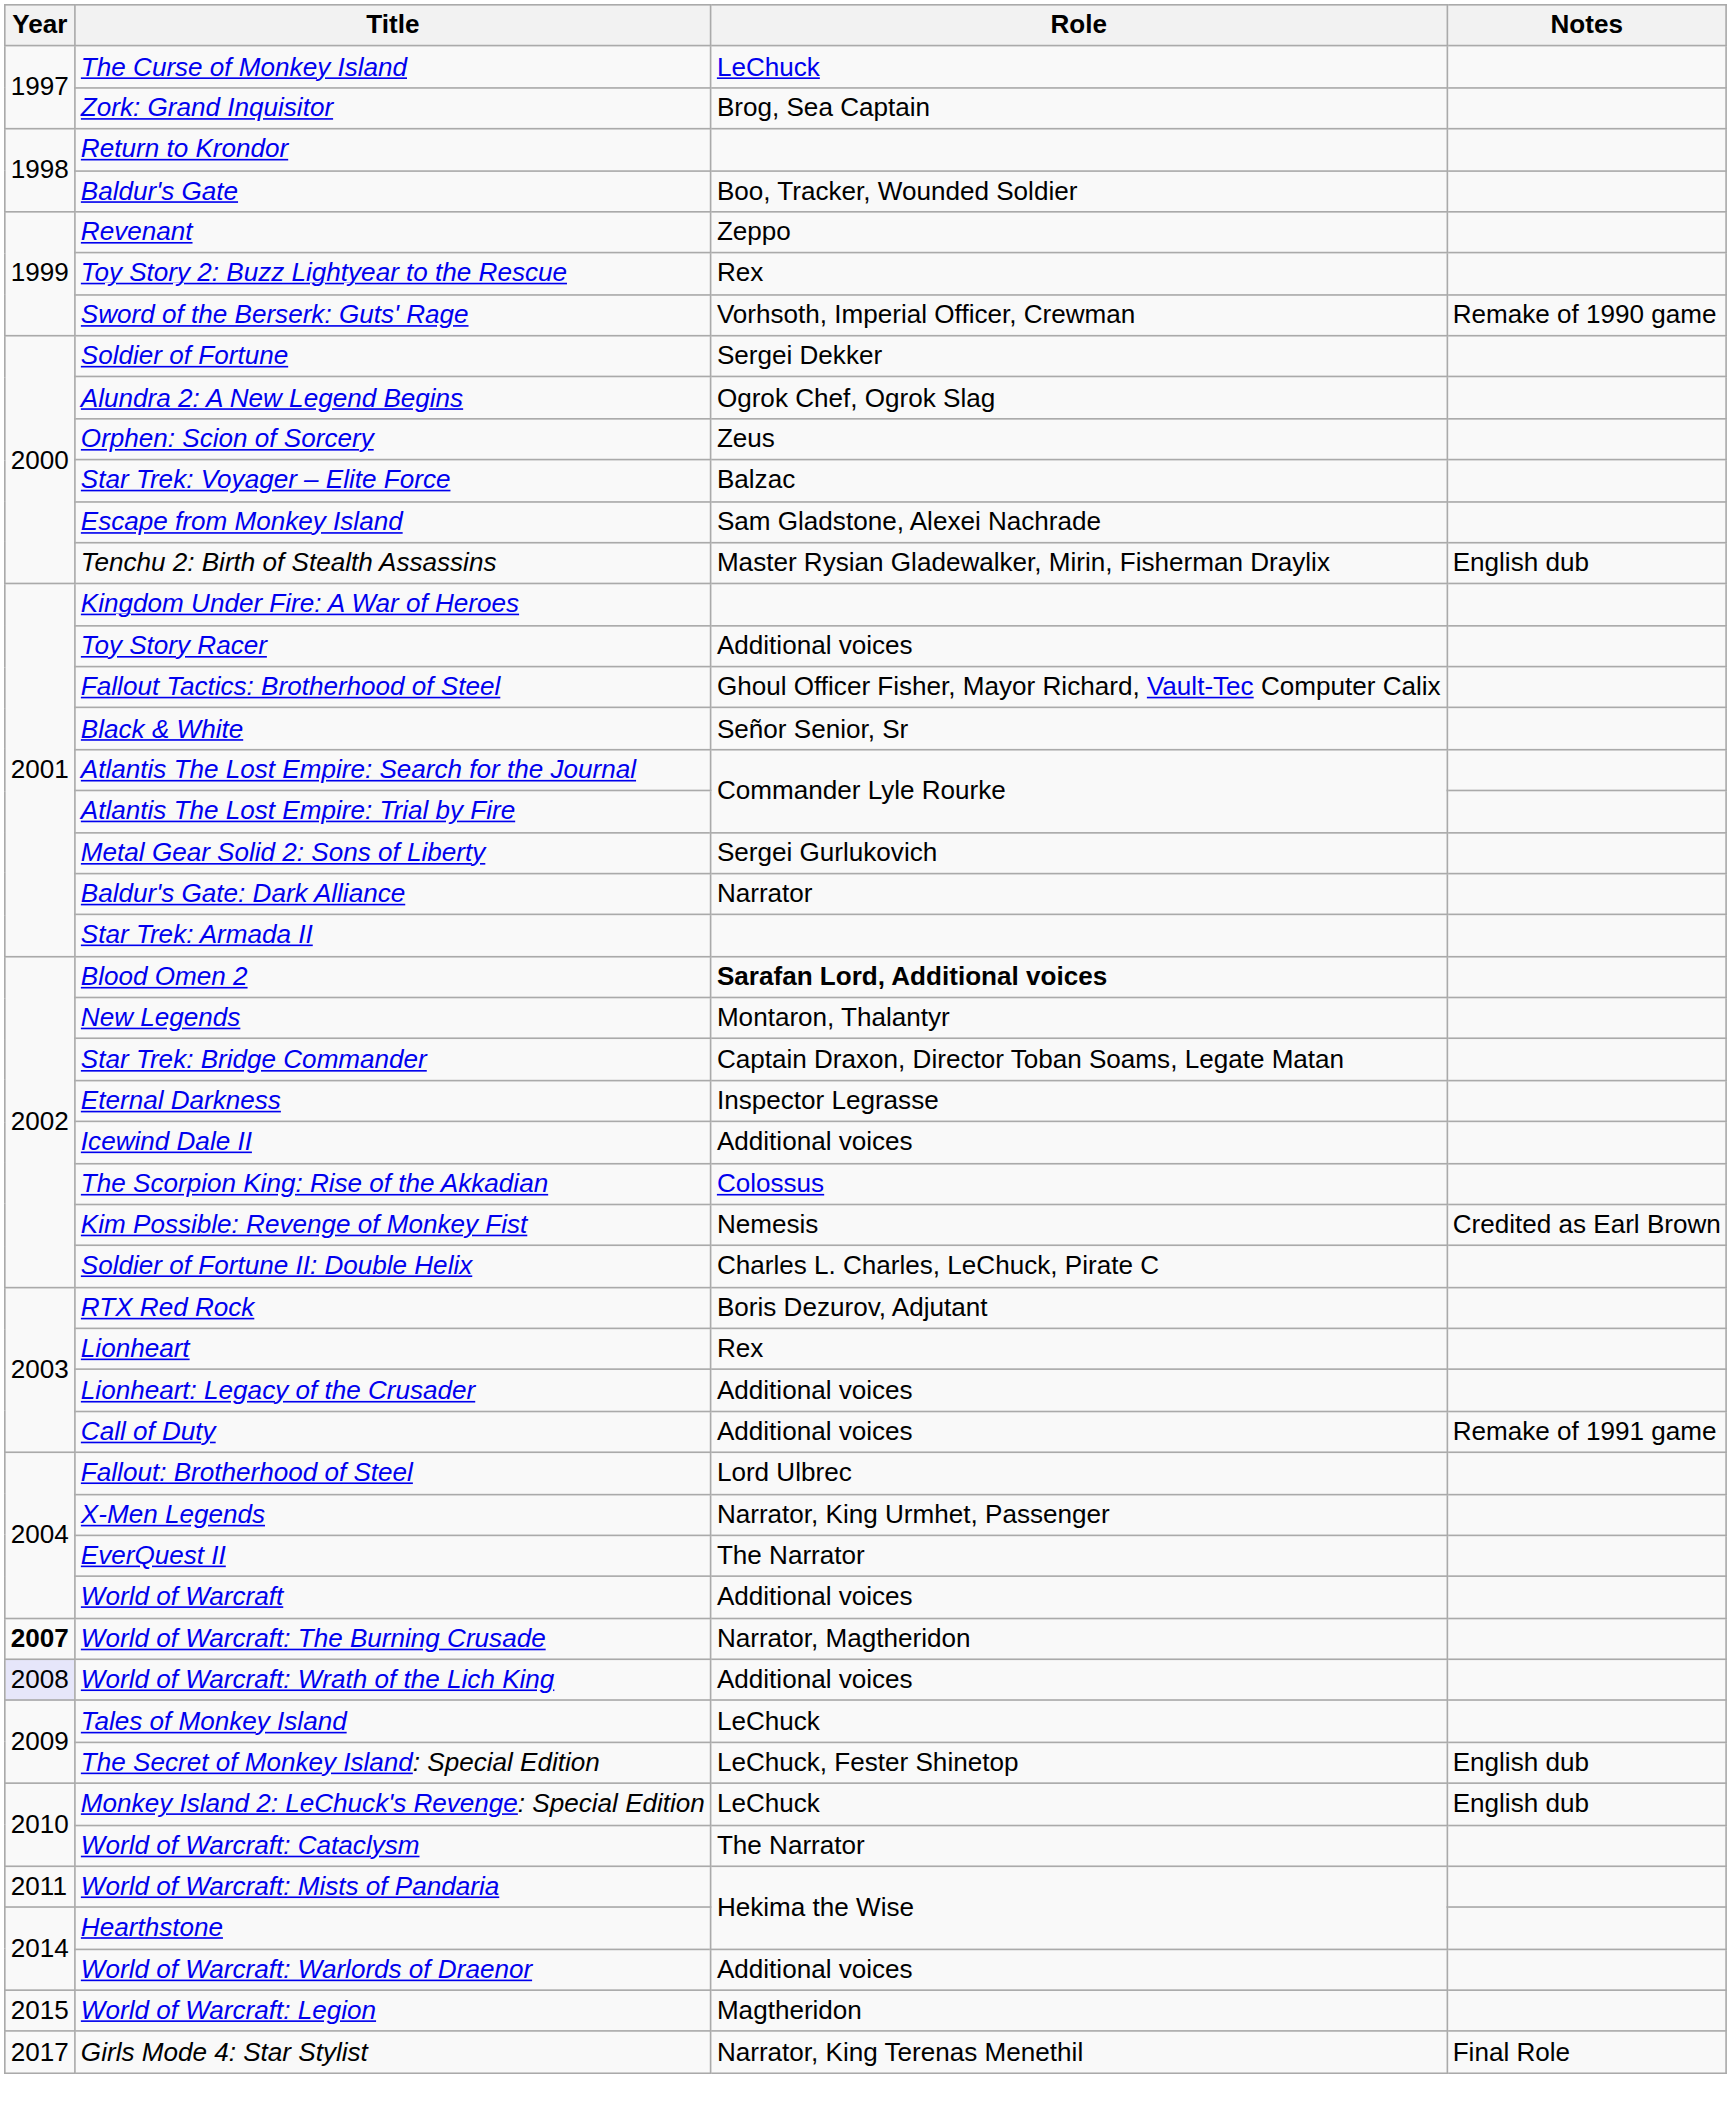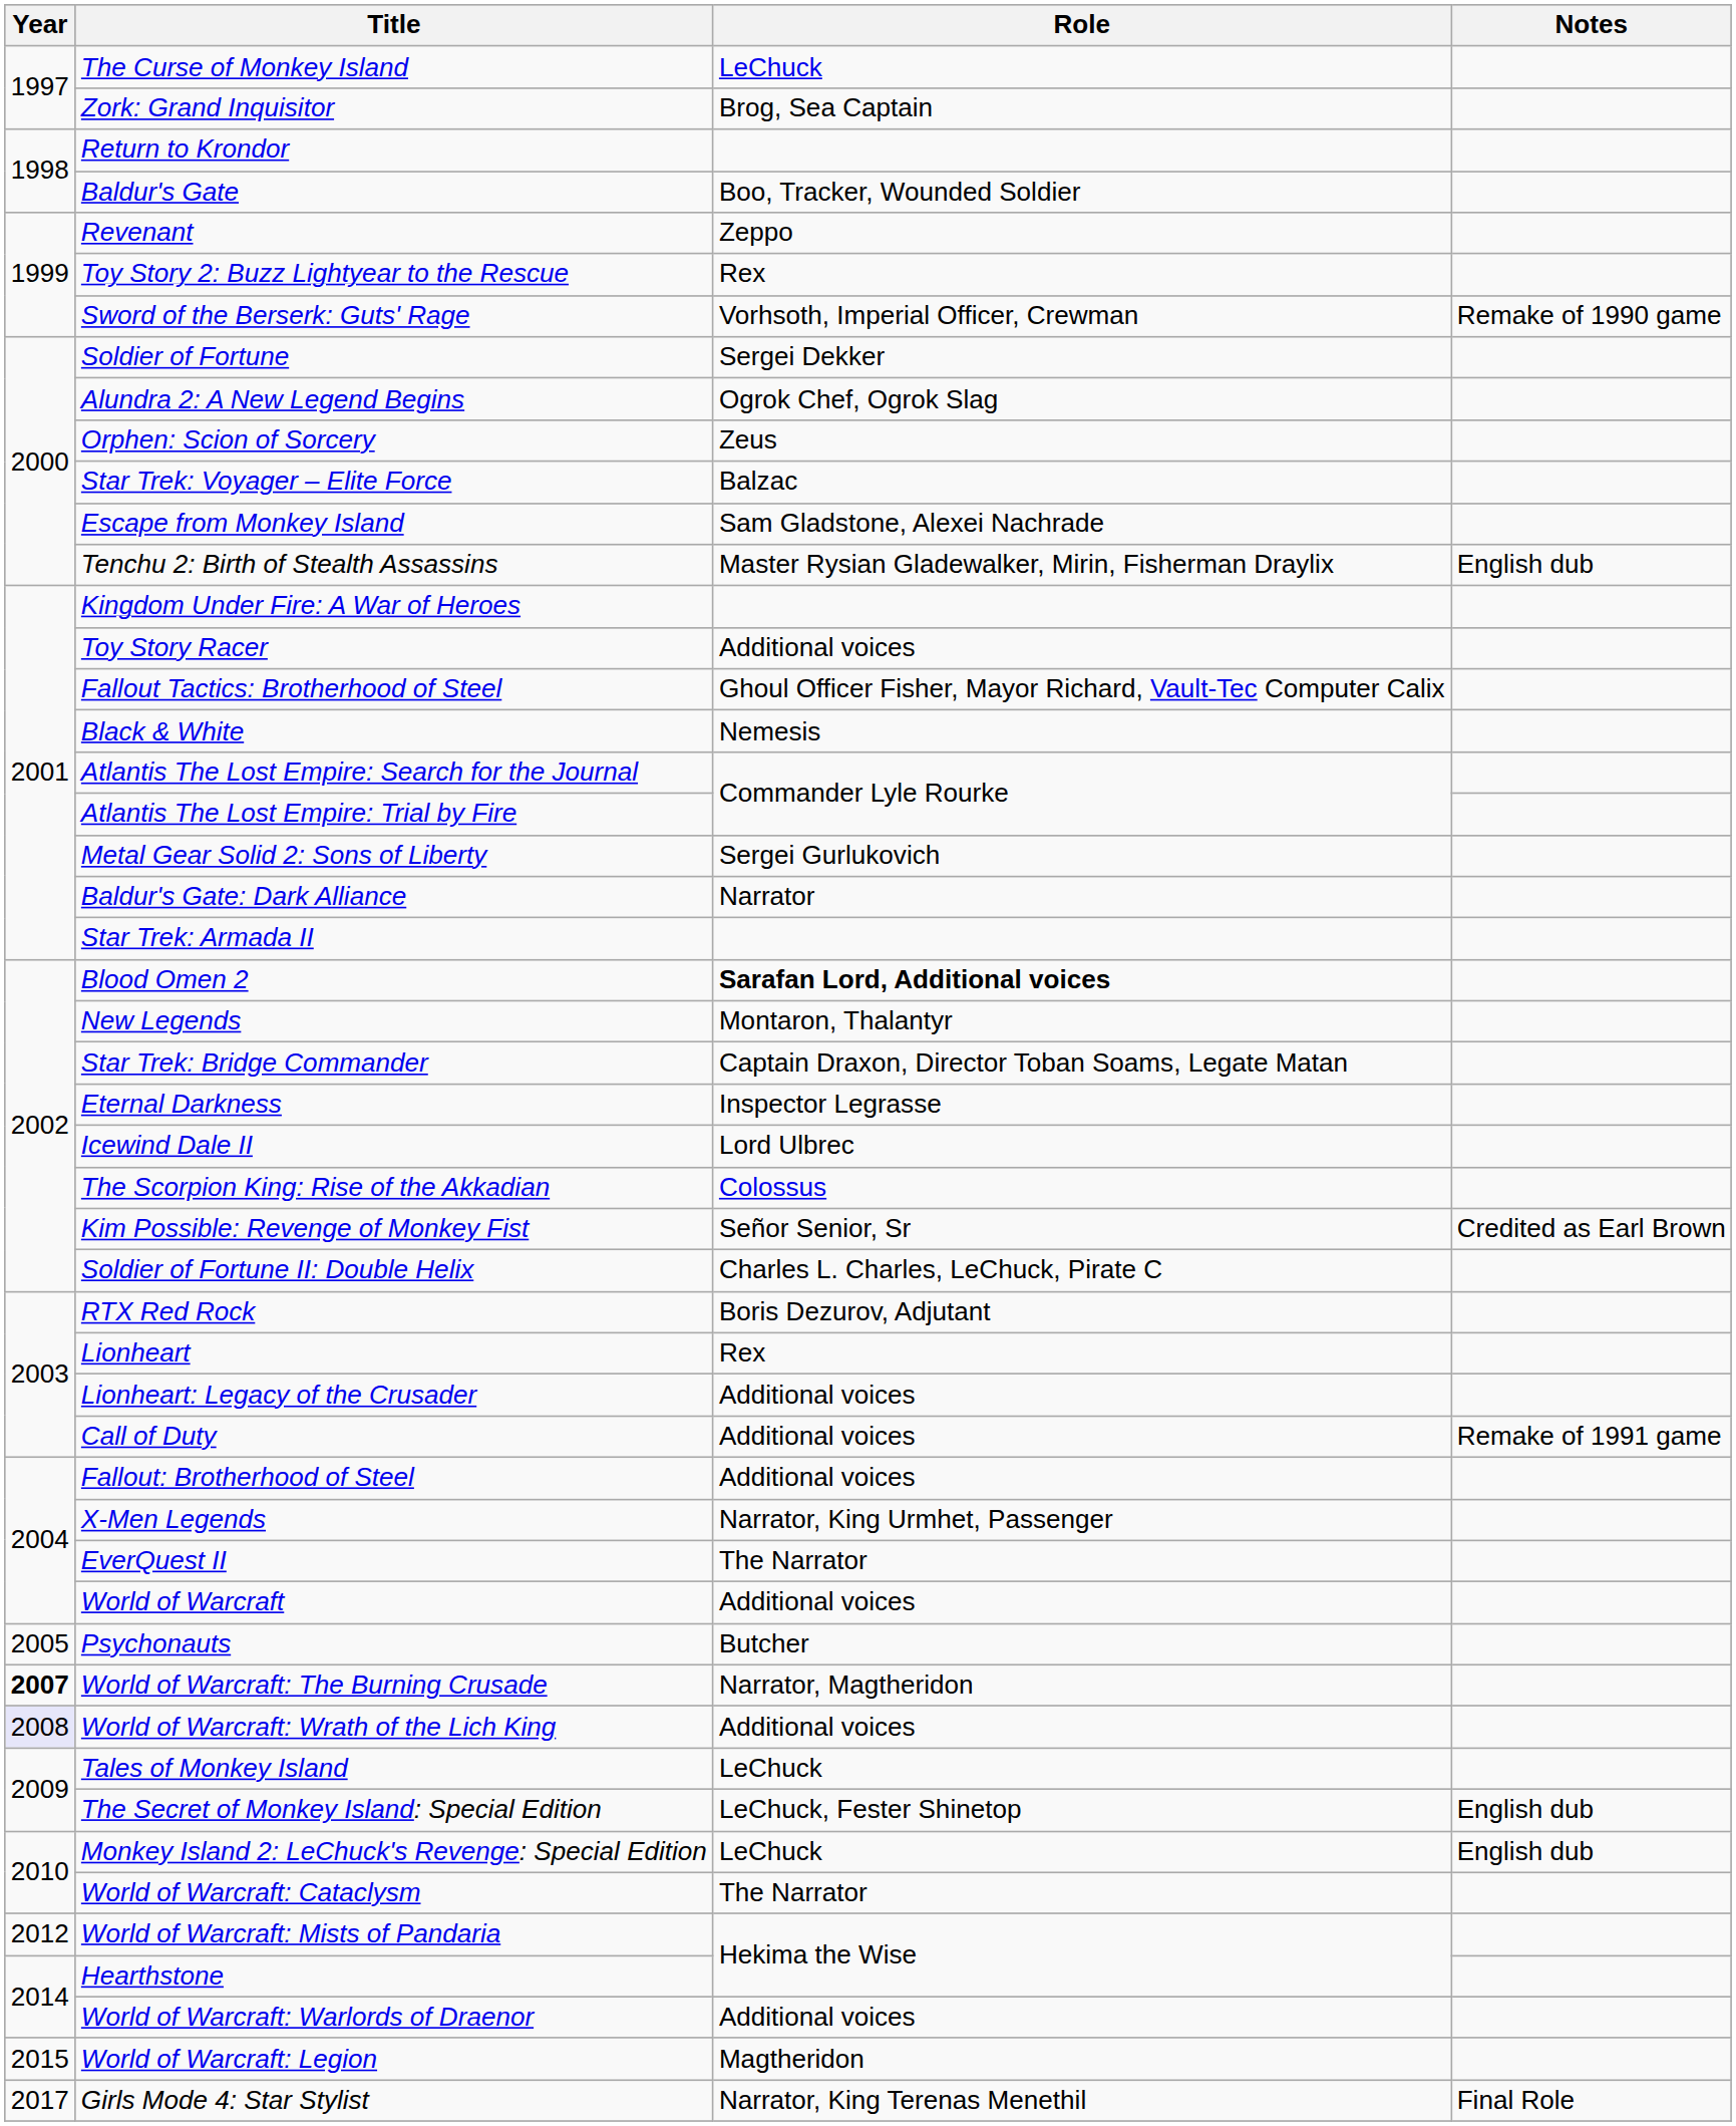 <table class="wikitable sortable">
 <tr>
 <th>Year</th>
 <th>Title</th>
 <th>Role</th>
 <th>Notes</th>
 </tr>
 <tr>
 <td rowspan=2>1997</td>
 <td><em><a href='#'>The Curse of Monkey Island</a></em></td>
 <td><a href='#'>LeChuck</a></td>
 <td></td>
 </tr>
 <tr>
 <td><em><a href='#'>Zork: Grand Inquisitor</a></em></td>
 <td>Brog, Sea Captain</td>
 <td></td>
 </tr>
 <tr>
 <td rowspan=2>1998</td>
 <td><em><a href='#'>Return to Krondor</a></em></td>
 <td></td>
 <td></td>
 </tr>
 <tr>
 <td><em><a href='#'>Baldur's Gate</a></em></td>
 <td>Boo, Tracker, Wounded Soldier</td>
 <td></td>
 </tr>
 <tr>
 <td rowspan=3>1999</td>
 <td><em><a href='#'>Revenant</a></em></td>
 <td>Zeppo</td>
 <td></td>
 </tr>
 <tr>
 <td><em><a href='#'>Toy Story 2: Buzz Lightyear to the Rescue</a></em></td>
 <td>Rex</td>
 <td></td>
 </tr>
 <tr>
 <td><em><a href='#'>Sword of the Berserk: Guts' Rage</a></em></td>
 <td>Vorhsoth, Imperial Officer, Crewman</td>
 <td>Remake of 1990 game</td>
 </tr>
 <tr>
 <td rowspan=6>2000</td>
 <td><em><a href='#'>Soldier of Fortune</a> </em></td>
 <td>Sergei Dekker</td>
 <td></td>
 </tr>
 <tr>
 <td><em><a href='#'>Alundra 2: A New Legend Begins</a></em></td>
 <td>Ogrok Chef, Ogrok Slag</td>
 <td></td>
 </tr>
 <tr>
 <td><em><a href='#'>Orphen: Scion of Sorcery</a></em></td>
 <td>Zeus</td>
 <td></td>
 </tr>
 <tr>
 <td><em><a href='#'>Star Trek: Voyager – Elite Force</a></em></td>
 <td>Balzac</td>
 <td></td>
 </tr>
 <tr>
 <td><em><a href='#'>Escape from Monkey Island</a></em></td>
 <td>Sam Gladstone, Alexei Nachrade</td>
 <td></td>
 </tr>
 <tr>
 <td><em>Tenchu 2: Birth of Stealth Assassins</em></td>
 <td>Master Rysian Gladewalker, Mirin, Fisherman Draylix</td>
 <td>English dub</td>
 </tr>
 <tr>
 <td rowspan=9>2001</td>
 <td><em><a href='#'>Kingdom Under Fire: A War of Heroes</a></em></td>
 <td></td>
 <td></td>
 </tr>
 <tr>
 <td><em><a href='#'>Toy Story Racer</a></em></td>
 <td>Additional voices</td>
 <td></td>
 </tr>
 <tr>
 <td><em><a href='#'>Fallout Tactics: Brotherhood of Steel</a></em></td>
 <td>Ghoul Officer Fisher, Mayor Richard, <a href='#'>Vault-Tec</a> Computer Calix</td>
 <td></td>
 </tr>
 <tr>
 <td><em><a href='#'>Black & White</a></em></td>
-<td>Señor Senior, Sr</td>
+<td>Nemesis</td>
 <td></td>
 </tr>
 <tr>
 <td><em><a href='#'>Atlantis The Lost Empire: Search for the Journal</a></em></td>
 <td rowspan=2>Commander Lyle Rourke</td>
 <td></td>
 </tr>
 <tr>
 <td><em><a href='#'>Atlantis The Lost Empire: Trial by Fire</a></em></td>
 <td></td>
 </tr>
 <tr>
 <td><em><a href='#'>Metal Gear Solid 2: Sons of Liberty</a></em></td>
 <td>Sergei Gurlukovich</td>
 <td></td>
 </tr>
 <tr>
 <td><em><a href='#'>Baldur's Gate: Dark Alliance</a></em></td>
 <td>Narrator</td>
 <td></td>
 </tr>
 <tr>
 <td><em><a href='#'>Star Trek: Armada II</a></em></td>
 <td></td>
 <td></td>
 </tr>
 <tr>
 <td rowspan=8>2002</td>
 <td><em><a href='#'>Blood Omen 2</a></em></td>
 <td><strong>Sarafan Lord, Additional voices</strong></td>
 <td></td>
 </tr>
 <tr>
 <td><em><a href='#'>New Legends</a></em></td>
 <td>Montaron, Thalantyr</td>
 <td></td>
 </tr>
 <tr>
 <td><em><a href='#'>Star Trek: Bridge Commander</a></em></td>
 <td>Captain Draxon, Director Toban Soams, Legate Matan</td>
 <td></td>
 </tr>
 <tr>
 <td><em><a href='#'>Eternal Darkness</a></em></td>
 <td>Inspector Legrasse</td>
 <td></td>
 </tr>
 <tr>
 <td><em><a href='#'>Icewind Dale II</a></em></td>
-<td>Additional voices</td>
+<td>Lord Ulbrec</td>
 <td></td>
 </tr>
 <tr>
 <td><em><a href='#'>The Scorpion King: Rise of the Akkadian</a></em></td>
 <td><a href='#'>Colossus</a></td>
 <td></td>
 </tr>
 <tr>
 <td><em><a href='#'>Kim Possible: Revenge of Monkey Fist</a></em></td>
-<td>Nemesis</td>
+<td>Señor Senior, Sr</td>
 <td>Credited as Earl Brown</td>
 </tr>
 <tr>
 <td><em><a href='#'>Soldier of Fortune II: Double Helix</a></em></td>
 <td>Charles L. Charles, LeChuck, Pirate C</td>
 <td></td>
 </tr>
 <tr>
 <td rowspan="4">2003</td>
 <td><em><a href='#'>RTX Red Rock</a></em></td>
 <td>Boris Dezurov, Adjutant</td>
 <td></td>
 </tr>
 <tr>
 <td><em><a href='#'>Lionheart</a></em></td>
 <td>Rex</td>
 <td></td>
 </tr>
 <tr>
 <td><em><a href='#'>Lionheart: Legacy of the Crusader</a></em></td>
 <td>Additional voices</td>
 <td></td>
 </tr>
 <tr>
 <td><em><a href='#'>Call of Duty</a></em></td>
 <td>Additional voices</td>
 <td>Remake of 1991 game</td>
 </tr>
 <tr>
 <td rowspan=4>2004</td>
 <td><em><a href='#'>Fallout: Brotherhood of Steel</a></em></td>
-<td>Lord Ulbrec</td>
+<td>Additional voices</td>
 <td></td>
 </tr>
 <tr>
 <td><em><a href='#'>X-Men Legends</a></em></td>
 <td>Narrator, King Urmhet, Passenger</td>
 <td></td>
 </tr>
 <tr>
 <td><em><a href='#'>EverQuest II</a></em></td>
 <td>The Narrator</td>
 <td></td>
 </tr>
 <tr>
 <td><em><a href='#'>World of Warcraft</a></em></td>
 <td>Additional voices</td>
+<td></td>
+</tr>
+<tr>
+<td>2005</td>
+<td><em><a href='#'>Psychonauts</a></em></td>
+<td>Butcher</td>
 <td></td>
 </tr>
 <tr>
 <td><strong>2007</strong></td>
 <td><em><a href='#'>World of Warcraft: The Burning Crusade</a></em></td>
 <td>Narrator, Magtheridon</td>
 <td></td>
 </tr>
 <tr>
 <td style="background: lavender;">2008</td>
 <td><em><a href='#'>World of Warcraft: Wrath of the Lich King</a></em></td>
 <td>Additional voices</td>
 <td></td>
 </tr>
 <tr>
 <td rowspan=2>2009</td>
 <td><em><a href='#'>Tales of Monkey Island</a></em></td>
 <td>LeChuck</td>
 <td></td>
 </tr>
 <tr>
 <td><em><a href='#'>The Secret of Monkey Island</a>: Special Edition</em></td>
 <td>LeChuck, Fester Shinetop</td>
 <td>English dub</td>
 </tr>
 <tr>
 <td rowspan=2>2010</td>
 <td><em><a href='#'>Monkey Island 2: LeChuck's Revenge</a>: Special Edition</em></td>
 <td>LeChuck</td>
 <td>English dub</td>
 </tr>
 <tr>
 <td><em><a href='#'>World of Warcraft: Cataclysm</a></em></td>
 <td>The Narrator</td>
 <td></td>
 </tr>
 <tr>
-<td>2011</td>
+<td>2012</td>
 <td><em><a href='#'>World of Warcraft: Mists of Pandaria</a></em></td>
 <td rowspan=2>Hekima the Wise</td>
 <td></td>
 </tr>
 <tr>
 <td rowspan=2>2014</td>
 <td><em><a href='#'>Hearthstone</a></em></td>
 <td></td>
 </tr>
 <tr>
 <td><em><a href='#'>World of Warcraft: Warlords of Draenor</a></em></td>
 <td>Additional voices</td>
 <td></td>
 </tr>
 <tr>
 <td>2015</td>
 <td><em><a href='#'>World of Warcraft: Legion</a></em></td>
 <td>Magtheridon</td>
 <td></td>
 </tr>
 <tr>
 <td>2017</td>
 <td><em>Girls Mode 4: Star Stylist</em></td>
 <td>Narrator, King Terenas Menethil</td>
 <td>Final Role</td>
 </tr>
 </table>
